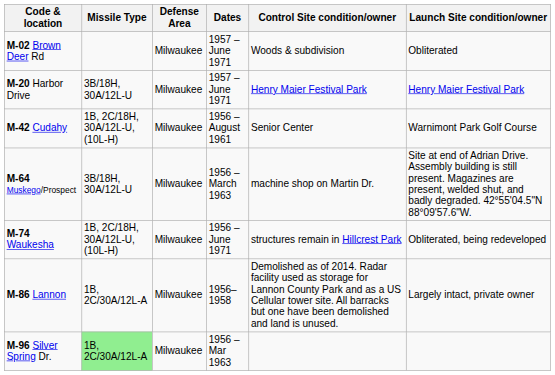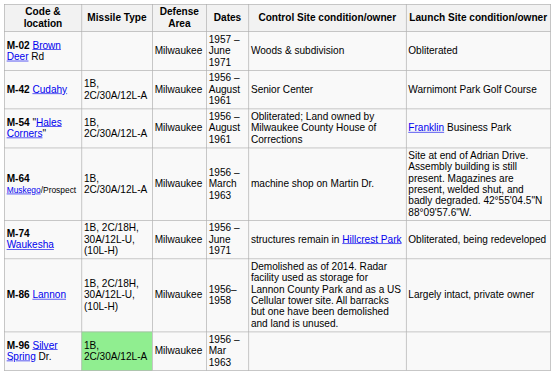 <table class="wikitable sortable">
 <tr>
 <th>Code & location</th>
 <th>Missile Type</th>
 <th>Defense Area</th>
 <th>Dates</th>
 <th>Control Site condition/owner</th>
 <th>Launch Site condition/owner</th>
 </tr>
 <tr>
 <td><strong>M-02</strong> <a href='#'>Brown Deer</a> Rd</td>
 <td></td>
 <td>Milwaukee</td>
 <td>1957 – June 1971</td>
 <td>Woods & subdivision<br></td>
 <td>Obliterated<br></td>
 </tr>
 <tr>
-<td><strong>M-20</strong> Harbor Drive</td>
-<td>3B/18H, 30A/12L-U</td>
-<td>Milwaukee</td>
-<td>1957 – June 1971</td>
-<td><a href='#'>Henry Maier Festival Park</a><br></td>
-<td><a href='#'>Henry Maier Festival Park</a><br></td>
-</tr>
-<tr>
 <td><strong>M-42</strong> <a href='#'>Cudahy</a></td>
-<td>1B, 2C/18H, 30A/12L-U, (10L-H)</td>
+<td>1B, 2C/30A/12L-A</td>
 <td>Milwaukee</td>
 <td>1956 – August 1961</td>
 <td>Senior Center<br></td>
 <td>Warnimont Park Golf Course<br></td>
 </tr>
 <tr>
+<td><strong>M-54</strong> "<a href='#'>Hales Corners</a>"</td>
+<td>1B, 2C/30A/12L-A</td>
+<td>Milwaukee</td>
+<td>1956 – August 1961</td>
+<td>Obliterated; Land owned by Milwaukee County House of Corrections<br></td>
+<td><a href='#'>Franklin</a> Business Park<br></td>
+</tr>
+<tr>
 <td><strong>M-64</strong> <small><a href='#'>Muskego</a>/Prospect</small></td>
-<td>3B/18H, 30A/12L-U</td>
+<td>1B, 2C/30A/12L-A</td>
 <td>Milwaukee</td>
 <td>1956 – March 1963</td>
 <td>machine shop on Martin Dr.<br></td>
 <td>Site at end of Adrian Drive.  Assembly building is still present.  Magazines are present, welded shut, and badly degraded.  42°55'04.5"N 88°09'57.6"W.</td>
 </tr>
 <tr>
 <td><strong>M-74</strong> <a href='#'>Waukesha</a></td>
 <td>1B, 2C/18H, 30A/12L-U, (10L-H)</td>
 <td>Milwaukee</td>
 <td>1956 – June 1971</td>
 <td>structures remain in <a href='#'>Hillcrest Park</a><br></td>
 <td>Obliterated, being redeveloped<br></td>
 </tr>
 <tr>
 <td><strong>M-86</strong> <a href='#'>Lannon</a></td>
-<td>1B, 2C/30A/12L-A</td>
+<td>1B, 2C/18H, 30A/12L-U, (10L-H)</td>
 <td>Milwaukee</td>
 <td>1956–1958</td>
 <td>Demolished as of 2014. Radar facility used as storage for Lannon County Park and as a US Cellular tower site. All barracks but one have been demolished and land is unused.<br></td>
 <td>Largely intact, private owner<br></td>
 </tr>
 <tr>
 <td><strong>M-96</strong> <a href='#'>Silver Spring</a> Dr.</td>
 <td style="background: lightgreen;">1B, 2C/30A/12L-A</td>
 <td>Milwaukee</td>
 <td>1956 – Mar 1963</td>
 <td><br></td>
 <td><br></td>
 </tr>
 </table>
